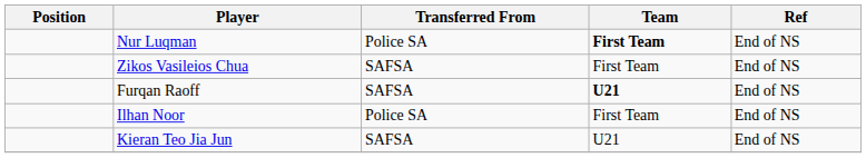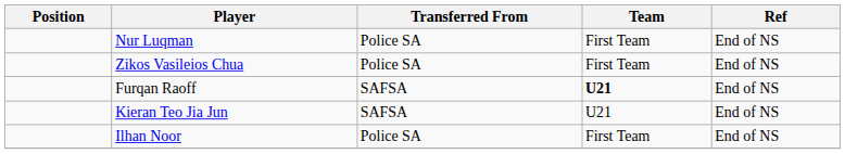 <table class="wikitable sortable" style="width:70%; text-align:center; font-size:100%; text-align:left;">
 <tr>
 <th>Position</th>
 <th>Player</th>
 <th>Transferred From</th>
 <th>Team</th>
 <th>Ref</th>
 </tr>
 <tr>
 <td></td>
 <td> <a href='#'>Nur Luqman</a></td>
 <td> Police SA</td>
-<td><strong>First Team</strong></td>
+<td>First Team</td>
 <td>End of NS </td>
 </tr>
 <tr>
 <td></td>
 <td> <a href='#'>Zikos Vasileios Chua</a></td>
-<td> SAFSA</td>
+<td> Police SA</td>
 <td>First Team</td>
 <td>End of NS </td>
 </tr>
 <tr>
 <td></td>
 <td> Furqan Raoff</td>
 <td> SAFSA</td>
 <td><strong>U21</strong></td>
 <td>End of NS </td>
 </tr>
 <tr>
 <td></td>
+<td> <a href='#'>Kieran Teo Jia Jun</a></td>
+<td> SAFSA</td>
+<td>U21</td>
+<td>End of NS</td>
+</tr>
+<tr>
+<td></td>
 <td> <a href='#'>Ilhan Noor</a></td>
 <td> Police SA</td>
 <td>First Team</td>
 <td>End of NS</td>
 </tr>
 <tr>
-<td></td>
-<td> <a href='#'>Kieran Teo Jia Jun</a></td>
-<td> SAFSA</td>
-<td>U21</td>
-<td>End of NS</td>
-</tr>
-<tr>
 </tr>
 </table>
